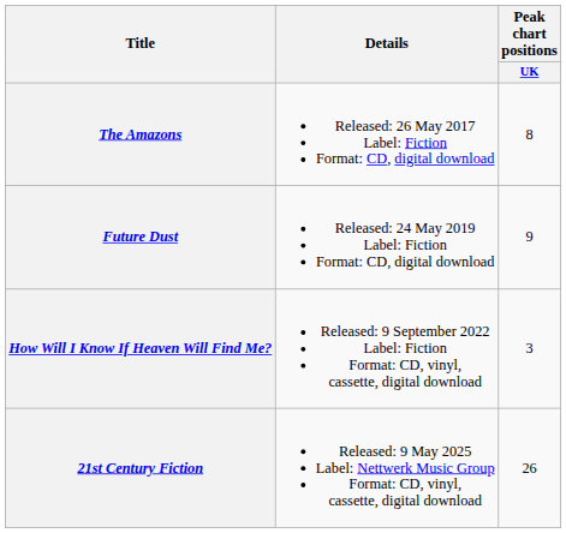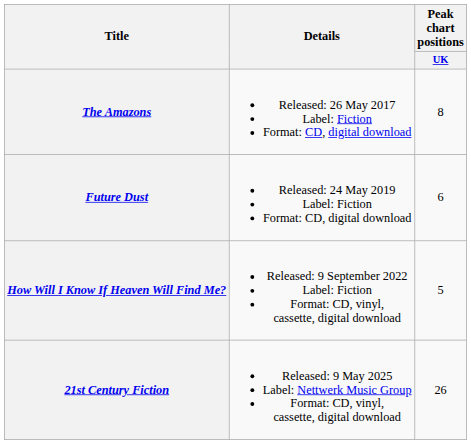 <table class="wikitable plainrowheaders" style="text-align:center;" border="1">
 <tr>
 <th scope="col" rowspan="2">Title</th>
 <th scope="col" rowspan="2">Details</th>
 <th scope="col" colspan="1">Peak chart positions</th>
 </tr>
 <tr>
 <th scope="col" style="width:3em;font-size:85%;"><a href='#'>UK</a><br></th>
 </tr>
 <tr>
 <th scope="row"><em><a href='#'>The Amazons</a></em></th>
 <td><br><ul><li>Released: 26 May 2017</li><li>Label: <a href='#'>Fiction</a></li><li>Format: <a href='#'>CD</a>, <a href='#'>digital download</a></li></ul></td>
 <td>8</td>
 </tr>
 <tr>
 <th scope="row"><em><a href='#'>Future Dust</a></em></th>
 <td><br><ul><li>Released: 24 May 2019</li><li>Label: Fiction</li><li>Format: CD, digital download</li></ul></td>
-<td>9</td>
+<td>6</td>
 </tr>
 <tr>
 <th scope="row"><em><a href='#'>How Will I Know If Heaven Will Find Me?</a></em></th>
 <td><br><ul><li>Released: 9 September 2022</li><li>Label: Fiction</li><li>Format: CD, vinyl,<br> cassette, digital download</li></ul></td>
-<td>3</td>
+<td>5</td>
 </tr>
 <tr>
 <th scope="row"><em><a href='#'>21st Century Fiction</a></em></th>
 <td><br><ul><li>Released: 9 May 2025</li><li>Label: <a href='#'>Nettwerk Music Group</a></li><li>Format: CD, vinyl,<br> cassette, digital download</li></ul></td>
 <td>26</td>
 </tr>
 </table>
